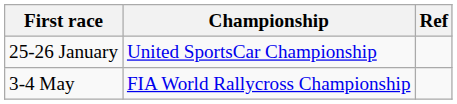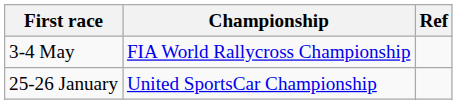 <table class="wikitable" style="font-size: 95%">
 <tr>
 <th>First race</th>
 <th>Championship</th>
 <th>Ref</th>
 </tr>
 <tr>
+<td>3-4 May</td>
+<td><a href='#'>FIA World Rallycross Championship</a></td>
+<td></td>
+</tr>
+<tr>
 <td>25-26 January</td>
 <td><a href='#'>United SportsCar Championship</a></td>
 <td></td>
 </tr>
-<tr>
-<td>3-4 May</td>
-<td><a href='#'>FIA World Rallycross Championship</a></td>
-<td></td>
-</tr>
 </table>
